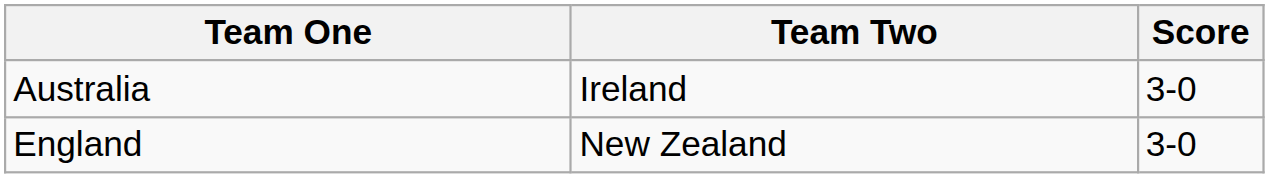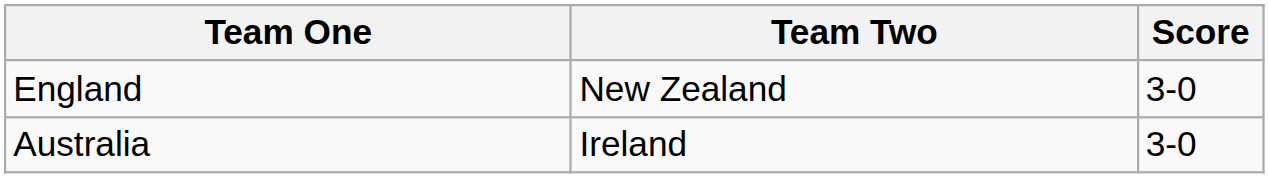 <table class="wikitable">
 <tr>
 <th width=250>Team One</th>
 <th width=250>Team Two</th>
 <th width=50>Score</th>
 </tr>
 <tr>
+<td> England</td>
+<td> New Zealand</td>
+<td>3-0</td>
+</tr>
+<tr>
 <td> Australia</td>
 <td> Ireland</td>
 <td>3-0</td>
 </tr>
-<tr>
-<td> England</td>
-<td> New Zealand</td>
-<td>3-0</td>
-</tr>
 </table>
